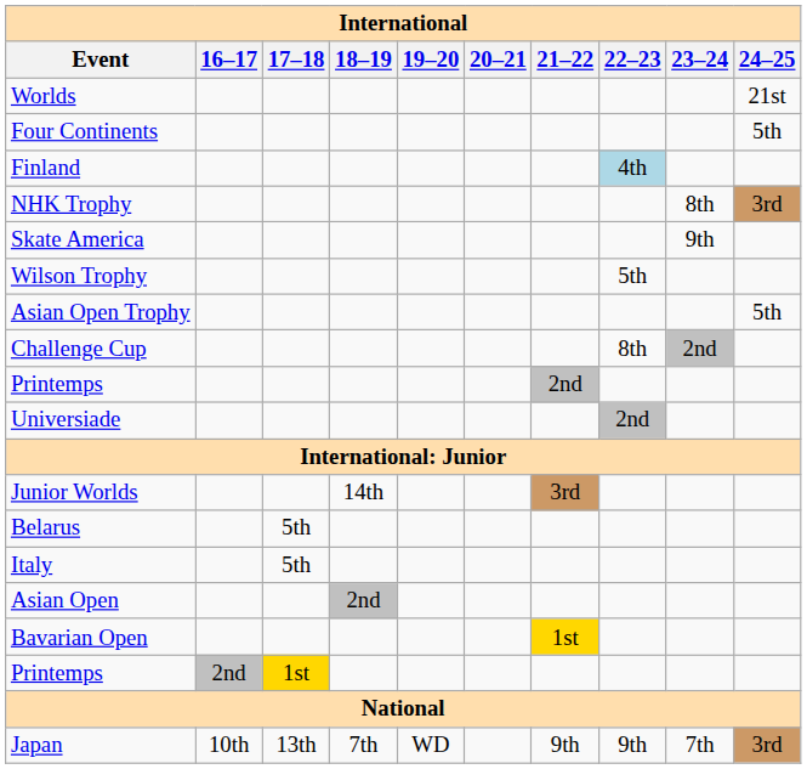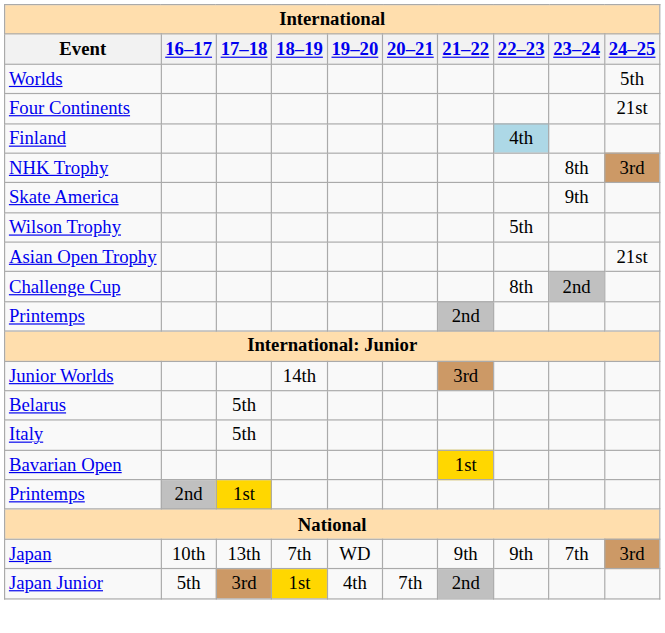 <table class="wikitable" style="text-align:center">
 <tr>
 <th colspan="10" style="background-color: #ffdead; " align="center">International</th>
 </tr>
 <tr>
 <th>Event</th>
 <th><a href='#'>16–17</a></th>
 <th><a href='#'>17–18</a></th>
 <th><a href='#'>18–19</a></th>
 <th><a href='#'>19–20</a></th>
 <th><a href='#'>20–21</a></th>
 <th><a href='#'>21–22</a></th>
 <th><a href='#'>22–23</a></th>
 <th><a href='#'>23–24</a></th>
 <th><a href='#'>24–25</a></th>
 </tr>
 <tr>
 <td align=left><a href='#'>Worlds</a></td>
 <td></td>
 <td></td>
 <td></td>
 <td></td>
 <td></td>
 <td></td>
 <td></td>
 <td></td>
-<td>21st</td>
+<td>5th</td>
 </tr>
 <tr>
 <td align=left><a href='#'>Four Continents</a></td>
 <td></td>
 <td></td>
 <td></td>
 <td></td>
 <td></td>
 <td></td>
 <td></td>
 <td></td>
-<td>5th</td>
+<td>21st</td>
 </tr>
 <tr>
 <td align=left> <a href='#'>Finland</a></td>
 <td></td>
 <td></td>
 <td></td>
 <td></td>
 <td></td>
 <td></td>
 <td style="background: lightblue;">4th</td>
 <td></td>
 <td></td>
 </tr>
 <tr>
 <td align=left> <a href='#'>NHK Trophy</a></td>
 <td></td>
 <td></td>
 <td></td>
 <td></td>
 <td></td>
 <td></td>
 <td></td>
 <td>8th</td>
 <td bgcolor=cc9966>3rd</td>
 </tr>
 <tr>
 <td align=left> <a href='#'>Skate America</a></td>
 <td></td>
 <td></td>
 <td></td>
 <td></td>
 <td></td>
 <td></td>
 <td></td>
 <td>9th</td>
 <td></td>
 </tr>
 <tr>
 <td align=left> <a href='#'>Wilson Trophy</a></td>
 <td></td>
 <td></td>
 <td></td>
 <td></td>
 <td></td>
 <td></td>
 <td>5th</td>
 <td></td>
 <td></td>
 </tr>
 <tr>
 <td align=left><a href='#'>Asian Open Trophy</a></td>
 <td></td>
 <td></td>
 <td></td>
 <td></td>
 <td></td>
 <td></td>
 <td></td>
 <td></td>
-<td>5th</td>
+<td>21st</td>
 </tr>
 <tr>
 <td align=left><a href='#'>Challenge Cup</a></td>
 <td></td>
 <td></td>
 <td></td>
 <td></td>
 <td></td>
 <td></td>
 <td>8th</td>
 <td bgcolor=silver>2nd</td>
 <td></td>
 </tr>
 <tr>
 <td align=left><a href='#'>Printemps</a></td>
 <td></td>
 <td></td>
 <td></td>
 <td></td>
 <td></td>
 <td bgcolor=silver>2nd</td>
 <td></td>
-<td></td>
-<td></td>
-</tr>
-<tr>
-<td align=left><a href='#'>Universiade</a></td>
-<td></td>
-<td></td>
-<td></td>
-<td></td>
-<td></td>
-<td></td>
-<td bgcolor=silver>2nd</td>
 <td></td>
 <td></td>
 </tr>
 <tr>
 <th colspan="10" style="background-color: #ffdead; " align="center">International: Junior</th>
 </tr>
 <tr>
 <td align=left><a href='#'>Junior Worlds</a></td>
 <td></td>
 <td></td>
 <td>14th</td>
 <td></td>
 <td></td>
 <td bgcolor=cc9966>3rd</td>
 <td></td>
 <td></td>
 <td></td>
 </tr>
 <tr>
 <td align=left> <a href='#'>Belarus</a></td>
 <td></td>
 <td>5th</td>
 <td></td>
 <td></td>
 <td></td>
 <td></td>
 <td></td>
 <td></td>
 <td></td>
 </tr>
 <tr>
 <td align=left> <a href='#'>Italy</a></td>
 <td></td>
 <td>5th</td>
 <td></td>
-<td></td>
-<td></td>
-<td></td>
-<td></td>
-<td></td>
-<td></td>
-</tr>
-<tr>
-<td align=left><a href='#'>Asian Open</a></td>
-<td></td>
-<td></td>
-<td bgcolor=silver>2nd</td>
 <td></td>
 <td></td>
 <td></td>
 <td></td>
 <td></td>
 <td></td>
 </tr>
 <tr>
 <td align=left><a href='#'>Bavarian Open</a></td>
 <td></td>
 <td></td>
 <td></td>
 <td></td>
 <td></td>
 <td bgcolor=gold>1st</td>
 <td></td>
 <td></td>
 <td></td>
 </tr>
 <tr>
 <td align=left><a href='#'>Printemps</a></td>
 <td bgcolor=silver>2nd</td>
 <td bgcolor=gold>1st</td>
 <td></td>
 <td></td>
 <td></td>
 <td></td>
 <td></td>
 <td></td>
 <td></td>
 </tr>
 <tr>
 <th colspan="10" style="background-color: #ffdead; " align="center">National</th>
 </tr>
 <tr>
 <td align=left><a href='#'>Japan</a></td>
 <td>10th</td>
 <td>13th</td>
 <td>7th</td>
 <td>WD</td>
 <td></td>
 <td>9th</td>
 <td>9th</td>
 <td>7th</td>
 <td bgcolor=cc9966>3rd</td>
 </tr>
+<tr>
+<td align=left><a href='#'>Japan Junior</a></td>
+<td>5th</td>
+<td bgcolor=cc9966>3rd</td>
+<td bgcolor=gold>1st</td>
+<td>4th</td>
+<td>7th</td>
+<td bgcolor=silver>2nd</td>
+<td></td>
+<td></td>
+<td></td>
+</tr>
 </table>
